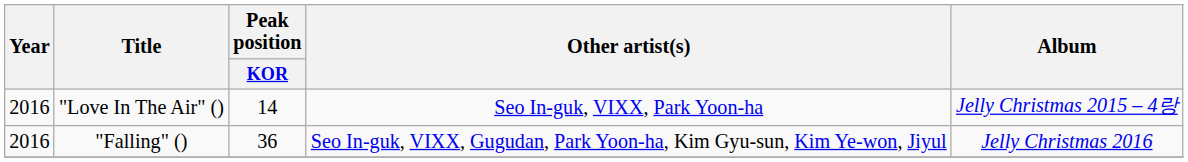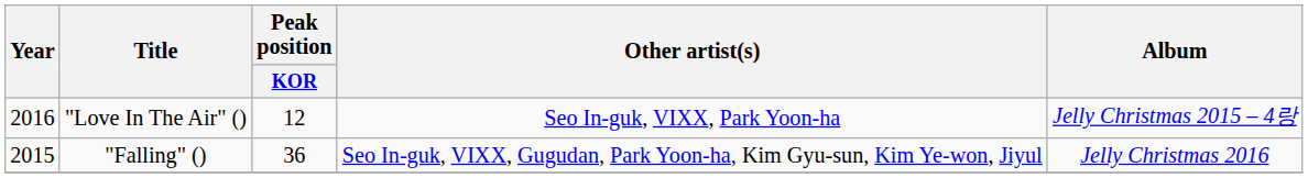 <table class="wikitable" style="text-align:center;">
 <tr>
 <th scope="col" rowspan="2">Year</th>
 <th scope="col" rowspan="2">Title</th>
 <th scope="col" colspan="1">Peak<br>position</th>
 <th scope="col" rowspan="2">Other artist(s)</th>
 <th scope="col" rowspan="2">Album</th>
 </tr>
 <tr>
 <th style="width:3em;font-size:90%"><a href='#'>KOR</a><br></th>
 </tr>
 <tr>
 <td>2016</td>
 <td>"Love In The Air" ()</td>
-<td>14</td>
+<td>12</td>
 <td><a href='#'>Seo In-guk</a>, <a href='#'>VIXX</a>, <a href='#'>Park Yoon-ha</a></td>
 <td><em><a href='#'>Jelly Christmas 2015 – 4랑</a></em></td>
 </tr>
 <tr>
-<td>2016</td>
+<td>2015</td>
 <td>"Falling" ()</td>
 <td>36</td>
 <td><a href='#'>Seo In-guk</a>, <a href='#'>VIXX</a>, <a href='#'>Gugudan</a>, <a href='#'>Park Yoon-ha</a>, Kim Gyu-sun, <a href='#'>Kim Ye-won</a>, <a href='#'>Jiyul</a></td>
 <td><em><a href='#'>Jelly Christmas 2016</a></em></td>
 </tr>
 <tr>
 </tr>
 </table>
